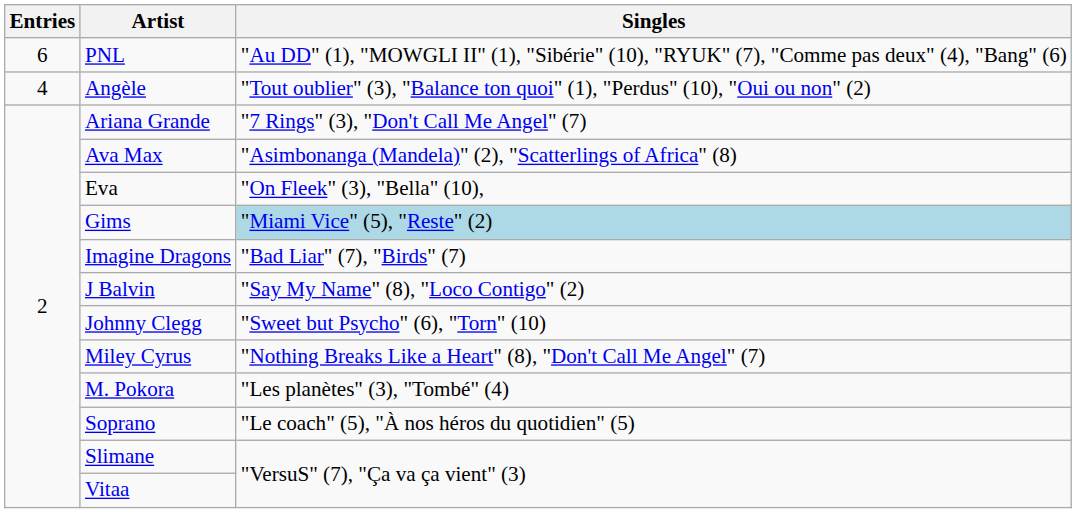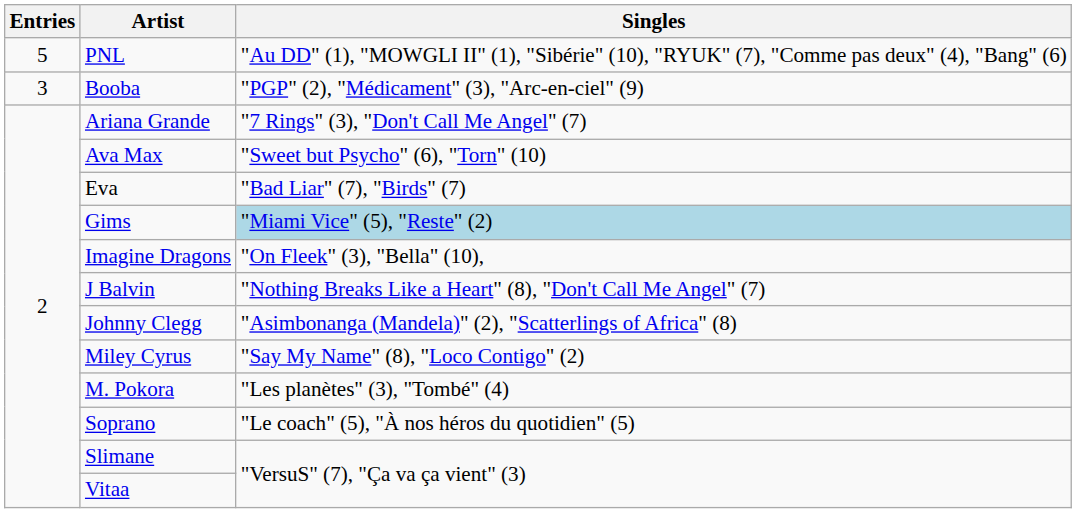 <table class="wikitable">
 <tr>
 <th>Entries</th>
 <th>Artist</th>
 <th>Singles</th>
 </tr>
 <tr>
-<td style="text-align: center;">6</td>
+<td style="text-align: center;">5</td>
 <td><a href='#'>PNL</a></td>
 <td>"<a href='#'>Au DD</a>" (1), "MOWGLI II" (1), "Sibérie" (10), "RYUK" (7), "Comme pas deux" (4), "Bang" (6)</td>
 </tr>
 <tr>
-<td style="text-align: center;">4</td>
-<td><a href='#'>Angèle</a></td>
-<td>"<a href='#'>Tout oublier</a>" (3), "<a href='#'>Balance ton quoi</a>" (1), "Perdus" (10), "<a href='#'>Oui ou non</a>" (2)</td>
+<td style="text-align: center;">3</td>
+<td><a href='#'>Booba</a></td>
+<td>"<a href='#'>PGP</a>" (2), "<a href='#'>Médicament</a>" (3), "Arc-en-ciel" (9)</td>
 </tr>
 <tr>
 <td rowspan="12" style="text-align: center;">2</td>
 <td><a href='#'>Ariana Grande</a></td>
 <td>"<a href='#'>7 Rings</a>" (3), "<a href='#'>Don't Call Me Angel</a>" (7)</td>
 </tr>
 <tr>
 <td><a href='#'>Ava Max</a></td>
-<td>"<a href='#'>Asimbonanga (Mandela)</a>" (2), "<a href='#'>Scatterlings of Africa</a>" (8)</td>
+<td>"<a href='#'>Sweet but Psycho</a>" (6), "<a href='#'>Torn</a>" (10)</td>
 </tr>
 <tr>
 <td>Eva</td>
-<td>"<a href='#'>On Fleek</a>" (3), "Bella" (10),</td>
+<td>"<a href='#'>Bad Liar</a>" (7), "<a href='#'>Birds</a>" (7)</td>
 </tr>
 <tr>
 <td><a href='#'>Gims</a></td>
 <td style="background: lightblue;">"<a href='#'>Miami Vice</a>" (5), "<a href='#'>Reste</a>" (2)</td>
 </tr>
 <tr>
 <td><a href='#'>Imagine Dragons</a></td>
-<td>"<a href='#'>Bad Liar</a>" (7), "<a href='#'>Birds</a>" (7)</td>
+<td>"<a href='#'>On Fleek</a>" (3), "Bella" (10),</td>
 </tr>
 <tr>
 <td><a href='#'>J Balvin</a></td>
-<td>"<a href='#'>Say My Name</a>" (8), "<a href='#'>Loco Contigo</a>" (2)</td>
+<td>"<a href='#'>Nothing Breaks Like a Heart</a>" (8), "<a href='#'>Don't Call Me Angel</a>" (7)</td>
 </tr>
 <tr>
 <td><a href='#'>Johnny Clegg</a></td>
-<td>"<a href='#'>Sweet but Psycho</a>" (6), "<a href='#'>Torn</a>" (10)</td>
+<td>"<a href='#'>Asimbonanga (Mandela)</a>" (2), "<a href='#'>Scatterlings of Africa</a>" (8)</td>
 </tr>
 <tr>
 <td><a href='#'>Miley Cyrus</a></td>
-<td>"<a href='#'>Nothing Breaks Like a Heart</a>" (8), "<a href='#'>Don't Call Me Angel</a>" (7)</td>
+<td>"<a href='#'>Say My Name</a>" (8), "<a href='#'>Loco Contigo</a>" (2)</td>
 </tr>
 <tr>
 <td><a href='#'>M. Pokora</a></td>
 <td>"Les planètes" (3), "Tombé" (4)</td>
 </tr>
 <tr>
 <td><a href='#'>Soprano</a></td>
 <td>"Le coach" (5), "À nos héros du quotidien" (5)</td>
 </tr>
 <tr>
 <td><a href='#'>Slimane</a></td>
 <td rowspan="2">"VersuS" (7), "Ça va ça vient" (3)</td>
 </tr>
 <tr>
 <td><a href='#'>Vitaa</a></td>
 </tr>
 </table>
